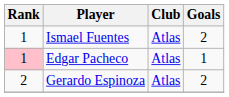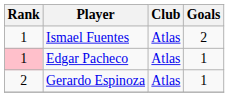 <table class="wikitable">
 <tr>
 <th>Rank</th>
 <th>Player</th>
 <th>Club</th>
 <th>Goals</th>
 </tr>
 <tr>
 <td rowspan=1 align=center>1</td>
 <td> <a href='#'>Ismael Fuentes</a></td>
 <td><a href='#'>Atlas</a></td>
 <td rowspan=1 align=center>2</td>
 </tr>
 <tr>
 <td rowspan=1 align=center style="background: pink;">1</td>
 <td> <a href='#'>Edgar Pacheco</a></td>
 <td><a href='#'>Atlas</a></td>
 <td rowspan=1 align=center>1</td>
 </tr>
 <tr>
 <td rowspan=1 align=center>2</td>
 <td> <a href='#'>Gerardo Espinoza</a></td>
 <td><a href='#'>Atlas</a></td>
-<td rowspan=1 align=center>2</td>
+<td rowspan=1 align=center>1</td>
 </tr>
 <tr>
 </tr>
 </table>
